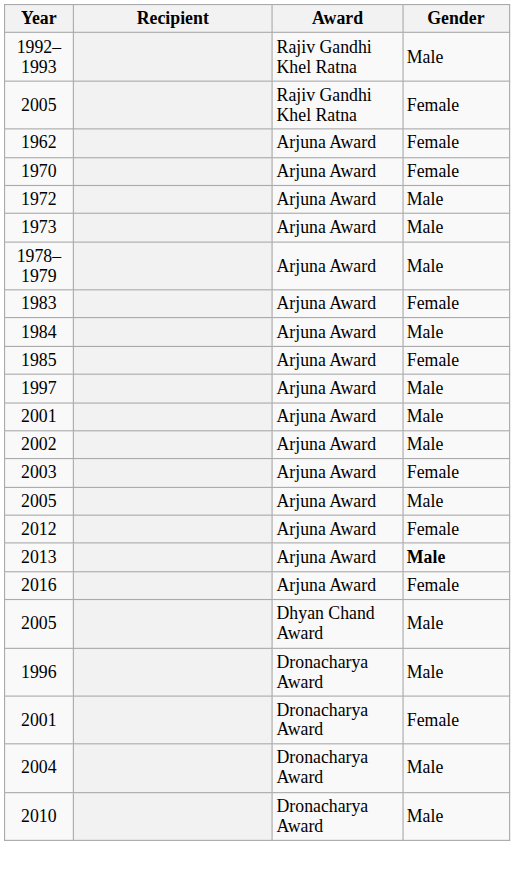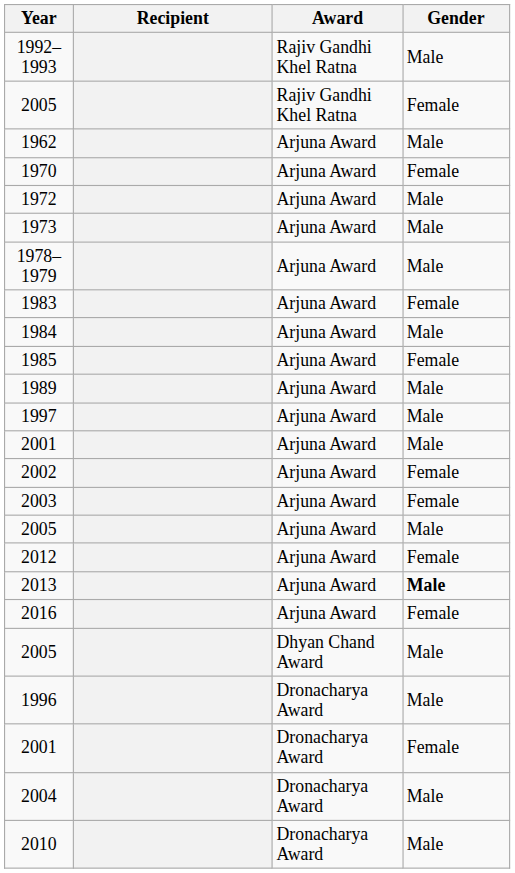 <table class="wikitable plainrowheaders sortable" style="width:73%">
 <tr>
 <th scope="col" style="width:10%">Year</th>
 <th scope="col" style="width:30%">Recipient</th>
 <th scope="col" style="width:19%">Award</th>
 <th scope="col" style="width:16%">Gender</th>
 </tr>
 <tr>
 <td style="text-align:center;">1992–1993</td>
 <th scope="row"></th>
 <td>Rajiv Gandhi Khel Ratna</td>
 <td>Male</td>
 </tr>
 <tr>
 <td style="text-align:center;">2005</td>
 <th scope="row"></th>
 <td>Rajiv Gandhi Khel Ratna</td>
 <td>Female</td>
 </tr>
 <tr>
 <td style="text-align:center;">1962</td>
 <th scope="row"></th>
 <td>Arjuna Award</td>
-<td>Female</td>
+<td>Male</td>
 </tr>
 <tr>
 <td style="text-align:center;">1970</td>
 <th scope="row"></th>
 <td>Arjuna Award</td>
 <td>Female</td>
 </tr>
 <tr>
 <td style="text-align:center;">1972</td>
 <th scope="row"></th>
 <td>Arjuna Award</td>
 <td>Male</td>
 </tr>
 <tr>
 <td style="text-align:center;">1973</td>
 <th scope="row"></th>
 <td>Arjuna Award</td>
 <td>Male</td>
 </tr>
 <tr>
 <td style="text-align:center;">1978–1979</td>
 <th scope="row"></th>
 <td>Arjuna Award</td>
 <td>Male</td>
 </tr>
 <tr>
 <td style="text-align:center;">1983</td>
 <th scope="row"></th>
 <td>Arjuna Award</td>
 <td>Female</td>
 </tr>
 <tr>
 <td style="text-align:center;">1984</td>
 <th scope="row"></th>
 <td>Arjuna Award</td>
 <td>Male</td>
 </tr>
 <tr>
 <td style="text-align:center;">1985</td>
 <th scope="row"></th>
 <td>Arjuna Award</td>
 <td>Female</td>
 </tr>
 <tr>
+<td style="text-align:center;">1989</td>
+<th scope="row"></th>
+<td>Arjuna Award</td>
+<td>Male</td>
+</tr>
+<tr>
 <td style="text-align:center;">1997</td>
 <th scope="row"></th>
 <td>Arjuna Award</td>
 <td>Male</td>
 </tr>
 <tr>
 <td style="text-align:center;">2001</td>
 <th scope="row"></th>
 <td>Arjuna Award</td>
 <td>Male</td>
 </tr>
 <tr>
 <td style="text-align:center;">2002</td>
 <th scope="row"></th>
 <td>Arjuna Award</td>
-<td>Male</td>
+<td>Female</td>
 </tr>
 <tr>
 <td style="text-align:center;">2003</td>
 <th scope="row"></th>
 <td>Arjuna Award</td>
 <td>Female</td>
 </tr>
 <tr>
 <td style="text-align:center;">2005</td>
 <th scope="row"></th>
 <td>Arjuna Award</td>
 <td>Male</td>
 </tr>
 <tr>
 <td style="text-align:center;">2012</td>
 <th scope="row"></th>
 <td>Arjuna Award</td>
 <td>Female</td>
 </tr>
 <tr>
 <td style="text-align:center;">2013</td>
 <th scope="row"></th>
 <td>Arjuna Award</td>
 <td><strong>Male</strong></td>
 </tr>
 <tr>
 <td style="text-align:center;">2016</td>
 <th scope="row"></th>
 <td>Arjuna Award</td>
 <td>Female</td>
 </tr>
 <tr>
 <td style="text-align:center;">2005</td>
 <th scope="row"></th>
 <td>Dhyan Chand Award</td>
 <td>Male</td>
 </tr>
 <tr>
 <td style="text-align:center;">1996</td>
 <th scope="row"></th>
 <td>Dronacharya Award</td>
 <td>Male</td>
 </tr>
 <tr>
 <td style="text-align:center;">2001</td>
 <th scope="row"></th>
 <td>Dronacharya Award</td>
 <td>Female</td>
 </tr>
 <tr>
 <td style="text-align:center;">2004</td>
 <th scope="row"></th>
 <td>Dronacharya Award</td>
 <td>Male</td>
 </tr>
 <tr>
 <td style="text-align:center;">2010</td>
 <th scope="row"></th>
 <td>Dronacharya Award</td>
 <td>Male</td>
 </tr>
 </table>
